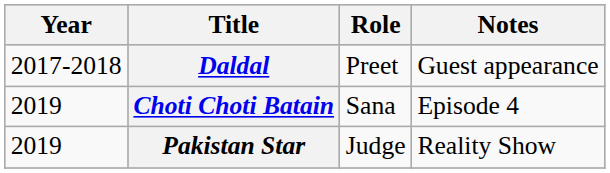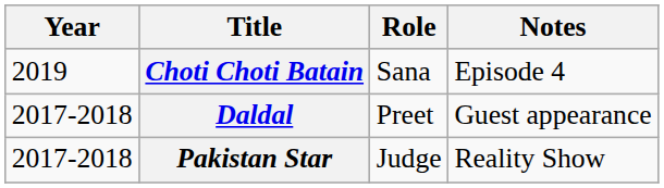 <table class="wikitable sortable plainrowheaders">
 <tr style="text-align:center;">
 <th scope="col">Year</th>
 <th scope="col">Title</th>
 <th scope="col">Role</th>
 <th class="unsortable" scope="col">Notes</th>
 </tr>
 <tr>
+<td>2019</td>
+<th scope="row"><em><a href='#'>Choti Choti Batain</a></em></th>
+<td>Sana</td>
+<td>Episode 4</td>
+</tr>
+<tr>
 <td>2017-2018</td>
 <th scope="row"><a href='#'><em>Daldal</em></a></th>
 <td>Preet</td>
 <td>Guest appearance</td>
 </tr>
 <tr>
-<td>2019</td>
-<th scope="row"><em><a href='#'>Choti Choti Batain</a></em></th>
-<td>Sana</td>
-<td>Episode 4</td>
-</tr>
-<tr>
-<td>2019</td>
+<td>2017-2018</td>
 <th scope="row"><em>Pakistan Star</em></th>
 <td>Judge</td>
 <td>Reality Show</td>
 </tr>
 </table>
